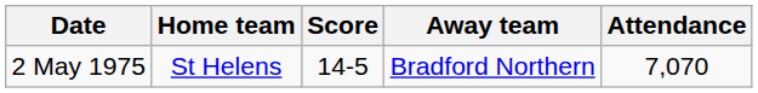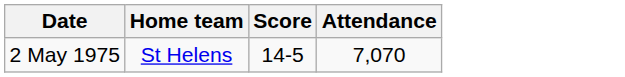 <table class="wikitable" style="text-align: center">
 <tr>
 <th>Date</th>
 <th>Home team</th>
 <th>Score</th>
-<th>Away team</th>
 <th>Attendance</th>
 </tr>
 <tr>
 <td>2 May 1975</td>
 <td><a href='#'>St Helens</a></td>
 <td>14-5</td>
-<td><a href='#'>Bradford Northern</a></td>
 <td>7,070</td>
 </tr>
 </table>
